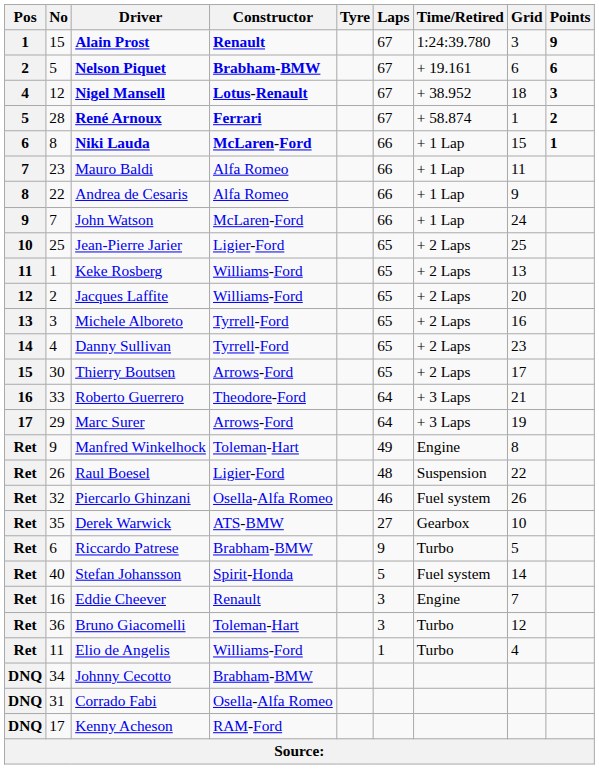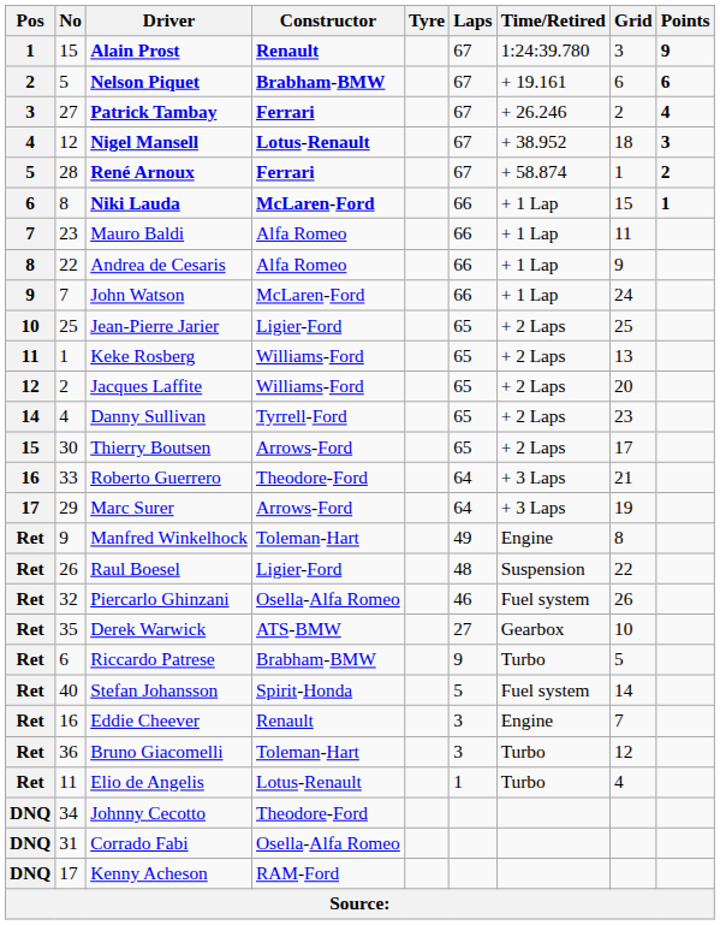 <table class="wikitable" style="font-size:95%;">
 <tr>
 <th>Pos</th>
 <th>No</th>
 <th>Driver</th>
 <th>Constructor</th>
 <th>Tyre</th>
 <th>Laps</th>
 <th>Time/Retired</th>
 <th>Grid</th>
 <th>Points</th>
 </tr>
 <tr>
 <th>1</th>
 <td>15</td>
 <td> <strong><a href='#'>Alain Prost</a></strong></td>
 <td><strong><a href='#'>Renault</a></strong></td>
 <td></td>
 <td>67</td>
 <td>1:24:39.780</td>
 <td>3</td>
 <td><strong>9</strong></td>
 </tr>
 <tr>
 <th>2</th>
 <td>5</td>
 <td> <strong><a href='#'>Nelson Piquet</a></strong></td>
 <td><strong><a href='#'>Brabham</a>-<a href='#'>BMW</a></strong></td>
 <td></td>
 <td>67</td>
 <td>+ 19.161</td>
 <td>6</td>
 <td><strong>6</strong></td>
+</tr>
+<tr>
+<th>3</th>
+<td>27</td>
+<td> <strong><a href='#'>Patrick Tambay</a></strong></td>
+<td><strong><a href='#'>Ferrari</a></strong></td>
+<td></td>
+<td>67</td>
+<td>+ 26.246</td>
+<td>2</td>
+<td><strong>4</strong></td>
 </tr>
 <tr>
 <th>4</th>
 <td>12</td>
 <td> <strong><a href='#'>Nigel Mansell</a></strong></td>
 <td><strong><a href='#'>Lotus</a>-<a href='#'>Renault</a></strong></td>
 <td></td>
 <td>67</td>
 <td>+ 38.952</td>
 <td>18</td>
 <td><strong>3</strong></td>
 </tr>
 <tr>
 <th>5</th>
 <td>28</td>
 <td> <strong><a href='#'>René Arnoux</a></strong></td>
 <td><strong><a href='#'>Ferrari</a></strong></td>
 <td></td>
 <td>67</td>
 <td>+ 58.874</td>
 <td>1</td>
 <td><strong>2</strong></td>
 </tr>
 <tr>
 <th>6</th>
 <td>8</td>
 <td> <strong><a href='#'>Niki Lauda</a></strong></td>
 <td><strong><a href='#'>McLaren</a>-<a href='#'>Ford</a></strong></td>
 <td></td>
 <td>66</td>
 <td>+ 1 Lap</td>
 <td>15</td>
 <td><strong>1</strong></td>
 </tr>
 <tr>
 <th>7</th>
 <td>23</td>
 <td> <a href='#'>Mauro Baldi</a></td>
 <td><a href='#'>Alfa Romeo</a></td>
 <td></td>
 <td>66</td>
 <td>+ 1 Lap</td>
 <td>11</td>
 <td> </td>
 </tr>
 <tr>
 <th>8</th>
 <td>22</td>
 <td> <a href='#'>Andrea de Cesaris</a></td>
 <td><a href='#'>Alfa Romeo</a></td>
 <td></td>
 <td>66</td>
 <td>+ 1 Lap</td>
 <td>9</td>
 <td> </td>
 </tr>
 <tr>
 <th>9</th>
 <td>7</td>
 <td> <a href='#'>John Watson</a></td>
 <td><a href='#'>McLaren</a>-<a href='#'>Ford</a></td>
 <td></td>
 <td>66</td>
 <td>+ 1 Lap</td>
 <td>24</td>
 <td> </td>
 </tr>
 <tr>
 <th>10</th>
 <td>25</td>
 <td> <a href='#'>Jean-Pierre Jarier</a></td>
 <td><a href='#'>Ligier</a>-<a href='#'>Ford</a></td>
 <td></td>
 <td>65</td>
 <td>+ 2 Laps</td>
 <td>25</td>
 <td> </td>
 </tr>
 <tr>
 <th>11</th>
 <td>1</td>
 <td> <a href='#'>Keke Rosberg</a></td>
 <td><a href='#'>Williams</a>-<a href='#'>Ford</a></td>
 <td></td>
 <td>65</td>
 <td>+ 2 Laps</td>
 <td>13</td>
 <td> </td>
 </tr>
 <tr>
 <th>12</th>
 <td>2</td>
 <td> <a href='#'>Jacques Laffite</a></td>
 <td><a href='#'>Williams</a>-<a href='#'>Ford</a></td>
 <td></td>
 <td>65</td>
 <td>+ 2 Laps</td>
 <td>20</td>
-<td> </td>
-</tr>
-<tr>
-<th>13</th>
-<td>3</td>
-<td> <a href='#'>Michele Alboreto</a></td>
-<td><a href='#'>Tyrrell</a>-<a href='#'>Ford</a></td>
-<td></td>
-<td>65</td>
-<td>+ 2 Laps</td>
-<td>16</td>
 <td> </td>
 </tr>
 <tr>
 <th>14</th>
 <td>4</td>
 <td> <a href='#'>Danny Sullivan</a></td>
 <td><a href='#'>Tyrrell</a>-<a href='#'>Ford</a></td>
 <td></td>
 <td>65</td>
 <td>+ 2 Laps</td>
 <td>23</td>
 <td> </td>
 </tr>
 <tr>
 <th>15</th>
 <td>30</td>
 <td> <a href='#'>Thierry Boutsen</a></td>
 <td><a href='#'>Arrows</a>-<a href='#'>Ford</a></td>
 <td></td>
 <td>65</td>
 <td>+ 2 Laps</td>
 <td>17</td>
 <td> </td>
 </tr>
 <tr>
 <th>16</th>
 <td>33</td>
 <td> <a href='#'>Roberto Guerrero</a></td>
 <td><a href='#'>Theodore</a>-<a href='#'>Ford</a></td>
 <td></td>
 <td>64</td>
 <td>+ 3 Laps</td>
 <td>21</td>
 <td> </td>
 </tr>
 <tr>
 <th>17</th>
 <td>29</td>
 <td> <a href='#'>Marc Surer</a></td>
 <td><a href='#'>Arrows</a>-<a href='#'>Ford</a></td>
 <td></td>
 <td>64</td>
 <td>+ 3 Laps</td>
 <td>19</td>
 <td> </td>
 </tr>
 <tr>
 <th>Ret</th>
 <td>9</td>
 <td> <a href='#'>Manfred Winkelhock</a></td>
 <td><a href='#'>Toleman</a>-<a href='#'>Hart</a></td>
 <td></td>
 <td>49</td>
 <td>Engine</td>
 <td>8</td>
 <td> </td>
 </tr>
 <tr>
 <th>Ret</th>
 <td>26</td>
 <td> <a href='#'>Raul Boesel</a></td>
 <td><a href='#'>Ligier</a>-<a href='#'>Ford</a></td>
 <td></td>
 <td>48</td>
 <td>Suspension</td>
 <td>22</td>
 <td> </td>
 </tr>
 <tr>
 <th>Ret</th>
 <td>32</td>
 <td> <a href='#'>Piercarlo Ghinzani</a></td>
 <td><a href='#'>Osella</a>-<a href='#'>Alfa Romeo</a></td>
 <td></td>
 <td>46</td>
 <td>Fuel system</td>
 <td>26</td>
 <td> </td>
 </tr>
 <tr>
 <th>Ret</th>
 <td>35</td>
 <td> <a href='#'>Derek Warwick</a></td>
 <td><a href='#'>ATS</a>-<a href='#'>BMW</a></td>
 <td></td>
 <td>27</td>
 <td>Gearbox</td>
 <td>10</td>
 <td> </td>
 </tr>
 <tr>
 <th>Ret</th>
 <td>6</td>
 <td> <a href='#'>Riccardo Patrese</a></td>
 <td><a href='#'>Brabham</a>-<a href='#'>BMW</a></td>
 <td></td>
 <td>9</td>
 <td>Turbo</td>
 <td>5</td>
 <td> </td>
 </tr>
 <tr>
 <th>Ret</th>
 <td>40</td>
 <td> <a href='#'>Stefan Johansson</a></td>
 <td><a href='#'>Spirit</a>-<a href='#'>Honda</a></td>
 <td></td>
 <td>5</td>
 <td>Fuel system</td>
 <td>14</td>
 <td> </td>
 </tr>
 <tr>
 <th>Ret</th>
 <td>16</td>
 <td> <a href='#'>Eddie Cheever</a></td>
 <td><a href='#'>Renault</a></td>
 <td></td>
 <td>3</td>
 <td>Engine</td>
 <td>7</td>
 <td> </td>
 </tr>
 <tr>
 <th>Ret</th>
 <td>36</td>
 <td> <a href='#'>Bruno Giacomelli</a></td>
 <td><a href='#'>Toleman</a>-<a href='#'>Hart</a></td>
 <td></td>
 <td>3</td>
 <td>Turbo</td>
 <td>12</td>
 <td> </td>
 </tr>
 <tr>
 <th>Ret</th>
 <td>11</td>
 <td> <a href='#'>Elio de Angelis</a></td>
-<td><a href='#'>Williams</a>-<a href='#'>Ford</a></td>
+<td><a href='#'>Lotus</a>-<a href='#'>Renault</a></td>
 <td></td>
 <td>1</td>
 <td>Turbo</td>
 <td>4</td>
 <td> </td>
 </tr>
 <tr>
 <th>DNQ</th>
 <td>34</td>
 <td> <a href='#'>Johnny Cecotto</a></td>
-<td><a href='#'>Brabham</a>-<a href='#'>BMW</a></td>
+<td><a href='#'>Theodore</a>-<a href='#'>Ford</a></td>
 <td></td>
 <td> </td>
 <td></td>
 <td></td>
 <td> </td>
 </tr>
 <tr>
 <th>DNQ</th>
 <td>31</td>
 <td> <a href='#'>Corrado Fabi</a></td>
 <td><a href='#'>Osella</a>-<a href='#'>Alfa Romeo</a></td>
 <td></td>
 <td> </td>
 <td></td>
 <td></td>
 <td> </td>
 </tr>
 <tr>
 <th>DNQ</th>
 <td>17</td>
 <td> <a href='#'>Kenny Acheson</a></td>
 <td><a href='#'>RAM</a>-<a href='#'>Ford</a></td>
 <td></td>
 <td> </td>
 <td> </td>
 <td> </td>
 <td> </td>
 </tr>
 <tr>
 <th colspan="9" style="text-align: center">Source: </th>
 </tr>
 </table>
